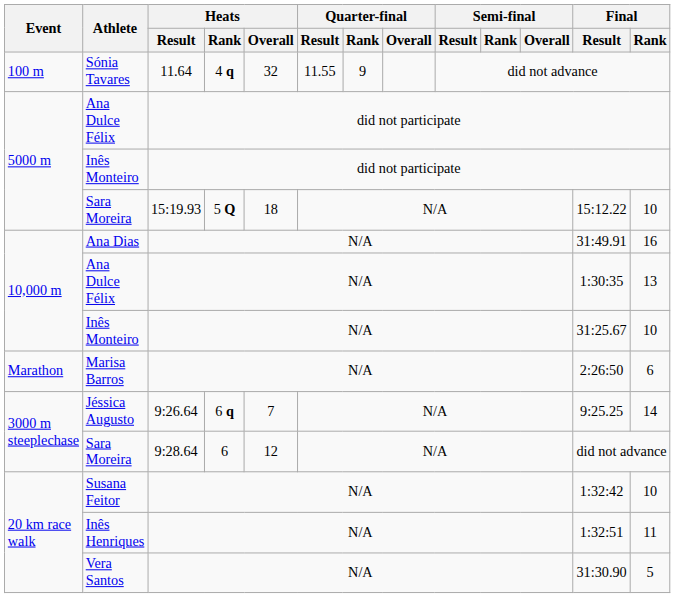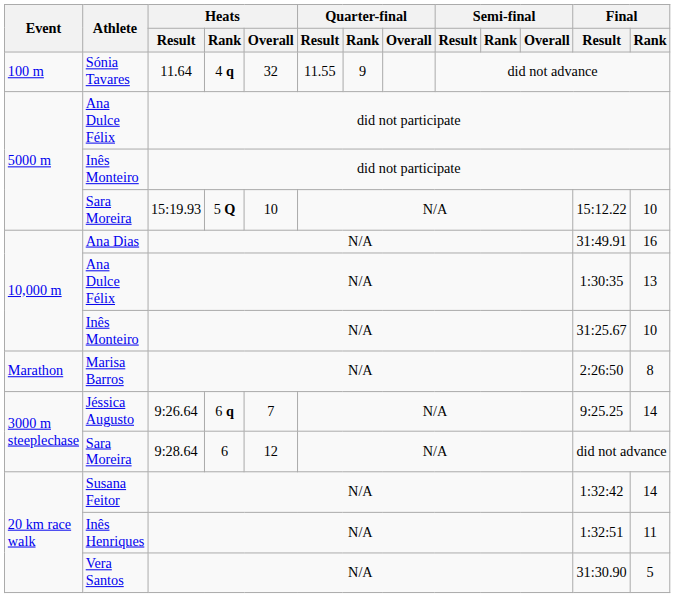 <table class="wikitable" border="1" style="font-size:90%">
 <tr>
 <th rowspan="2">Event</th>
 <th rowspan="2">Athlete</th>
 <th colspan="3">Heats</th>
 <th colspan="3">Quarter-final</th>
 <th colspan="3">Semi-final</th>
 <th colspan="2">Final</th>
 </tr>
 <tr>
 <th>Result</th>
 <th>Rank</th>
 <th>Overall</th>
 <th>Result</th>
 <th>Rank</th>
 <th>Overall</th>
 <th>Result</th>
 <th>Rank</th>
 <th>Overall</th>
 <th>Result</th>
 <th>Rank</th>
 </tr>
 <tr>
 <td><a href='#'>100 m</a></td>
 <td><a href='#'>Sónia Tavares</a></td>
 <td align=center>11.64</td>
 <td align=center>4 <strong>q</strong></td>
 <td align=center>32</td>
 <td align=center>11.55</td>
 <td align=center>9</td>
 <td align=center></td>
 <td align=center colspan=5>did not advance</td>
 </tr>
 <tr>
 <td rowspan="3"><a href='#'>5000 m</a></td>
 <td><a href='#'>Ana Dulce Félix</a></td>
 <td align=center colspan=11>did not participate</td>
 </tr>
 <tr>
 <td><a href='#'>Inês Monteiro</a></td>
 <td align=center colspan=11>did not participate</td>
 </tr>
 <tr>
 <td><a href='#'>Sara Moreira</a></td>
 <td align=center>15:19.93</td>
 <td align=center>5 <strong>Q</strong></td>
-<td align=center>18</td>
+<td align=center>10</td>
 <td align=center colspan=6>N/A</td>
 <td align=center>15:12.22</td>
 <td align=center>10</td>
 </tr>
 <tr>
 <td rowspan="3"><a href='#'>10,000 m</a></td>
 <td><a href='#'>Ana Dias</a></td>
 <td align=center colspan=9>N/A</td>
 <td align=center>31:49.91</td>
 <td align=center>16</td>
 </tr>
 <tr>
 <td><a href='#'>Ana Dulce Félix</a></td>
 <td align=center colspan=9>N/A</td>
 <td align=center>1:30:35</td>
 <td align=center>13</td>
 </tr>
 <tr>
 <td><a href='#'>Inês Monteiro</a></td>
 <td align=center colspan=9>N/A</td>
 <td align=center>31:25.67</td>
 <td align=center>10</td>
 </tr>
 <tr>
 <td><a href='#'>Marathon</a></td>
 <td><a href='#'>Marisa Barros</a></td>
 <td align=center colspan=9>N/A</td>
 <td align=center>2:26:50</td>
-<td align=center>6</td>
+<td align=center>8</td>
 </tr>
 <tr>
 <td rowspan="2"><a href='#'>3000 m steeplechase</a></td>
 <td><a href='#'>Jéssica Augusto</a></td>
 <td align=center>9:26.64</td>
 <td align=center>6 <strong>q</strong></td>
 <td align=center>7</td>
 <td align=center colspan=6>N/A</td>
 <td align=center>9:25.25</td>
 <td align=center>14</td>
 </tr>
 <tr>
 <td><a href='#'>Sara Moreira</a></td>
 <td align=center>9:28.64</td>
 <td align=center>6</td>
 <td align=center>12</td>
 <td align=center colspan=6>N/A</td>
 <td align=center colspan=2>did not advance</td>
 </tr>
 <tr>
 <td rowspan="3"><a href='#'>20 km race walk</a></td>
 <td><a href='#'>Susana Feitor</a></td>
 <td align=center colspan=9>N/A</td>
 <td align=center>1:32:42</td>
-<td align=center>10</td>
+<td align=center>14</td>
 </tr>
 <tr>
 <td><a href='#'>Inês Henriques</a></td>
 <td align=center colspan=9>N/A</td>
 <td align=center>1:32:51</td>
 <td align=center>11</td>
 </tr>
 <tr>
 <td><a href='#'>Vera Santos</a></td>
 <td align=center colspan=9>N/A</td>
 <td align=center>31:30.90</td>
 <td align=center>5</td>
 </tr>
 </table>
